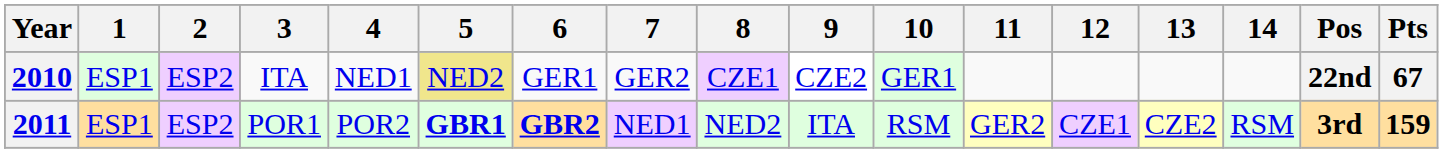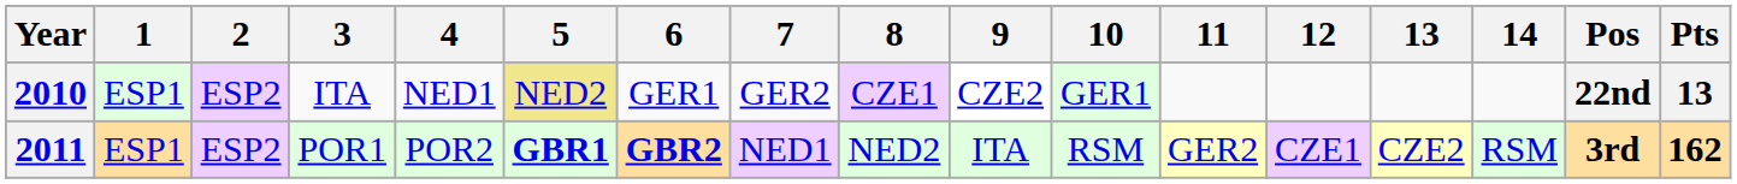 <table class="wikitable" style="text-align:center">
 <tr>
 <th>Year</th>
 <th>1</th>
 <th>2</th>
 <th>3</th>
 <th>4</th>
 <th>5</th>
 <th>6</th>
 <th>7</th>
 <th>8</th>
 <th>9</th>
 <th>10</th>
 <th>11</th>
 <th>12</th>
 <th>13</th>
 <th>14</th>
 <th>Pos</th>
 <th>Pts</th>
 </tr>
 <tr>
 <th><a href='#'>2010</a></th>
 <td style="background:#dfffdf;"><a href='#'>ESP1</a><br></td>
 <td style="background:#efcfff;"><a href='#'>ESP2</a><br></td>
 <td><a href='#'>ITA</a></td>
 <td><a href='#'>NED1</a></td>
 <td style="background: khaki;"><a href='#'>NED2</a></td>
 <td><a href='#'>GER1</a></td>
 <td><a href='#'>GER2</a></td>
 <td style="background:#efcfff;"><a href='#'>CZE1</a><br></td>
 <td style="background:#ffffff;"><a href='#'>CZE2</a><br></td>
 <td style="background:#dfffdf;"><a href='#'>GER1</a><br></td>
 <td></td>
 <td></td>
 <td></td>
 <td></td>
 <th>22nd</th>
-<th>67</th>
+<th>13</th>
 </tr>
 <tr>
 <th><a href='#'>2011</a></th>
 <td style="background:#ffdf9f;"><a href='#'>ESP1</a><br></td>
 <td style="background:#efcfff;"><a href='#'>ESP2</a><br></td>
 <td style="background:#dfffdf;"><a href='#'>POR1</a><br></td>
 <td style="background:#dfffdf;"><a href='#'>POR2</a><br></td>
 <td style="background:#dfffdf;"><strong><a href='#'>GBR1</a></strong><br></td>
 <td style="background:#ffdf9f;"><strong><a href='#'>GBR2</a></strong><br></td>
 <td style="background:#efcfff;"><a href='#'>NED1</a><br></td>
 <td style="background:#dfffdf;"><a href='#'>NED2</a><br></td>
 <td style="background:#dfffdf;"><a href='#'>ITA</a><br></td>
 <td style="background:#dfffdf;"><a href='#'>RSM</a><br></td>
 <td style="background:#ffffbf;"><a href='#'>GER2</a><br></td>
 <td style="background:#efcfff;"><a href='#'>CZE1</a><br></td>
 <td style="background:#ffffbf;"><a href='#'>CZE2</a><br></td>
 <td style="background:#dfffdf;"><a href='#'>RSM</a><br></td>
 <th style="background:#ffdf9f;">3rd</th>
-<th style="background:#ffdf9f;">159</th>
+<th style="background:#ffdf9f;">162</th>
 </tr>
 </table>
